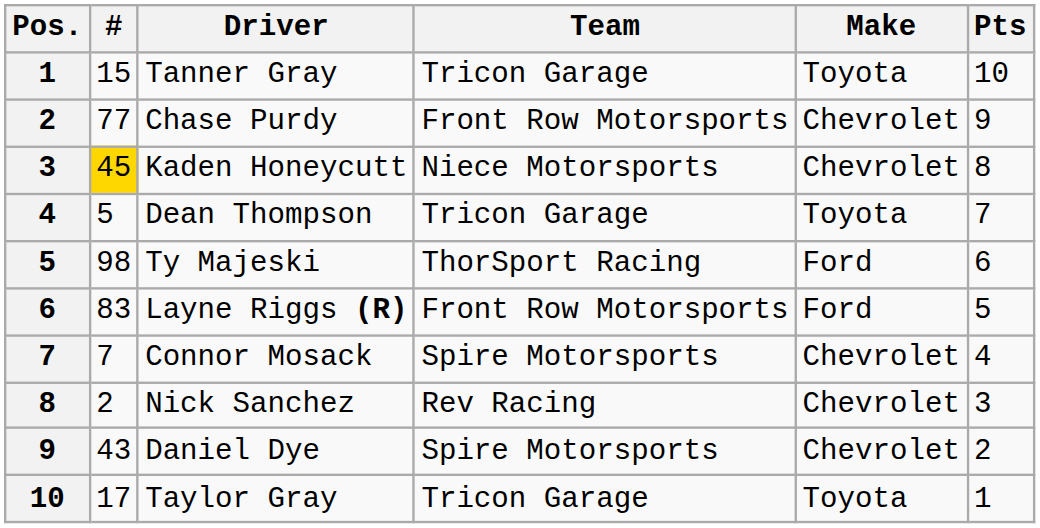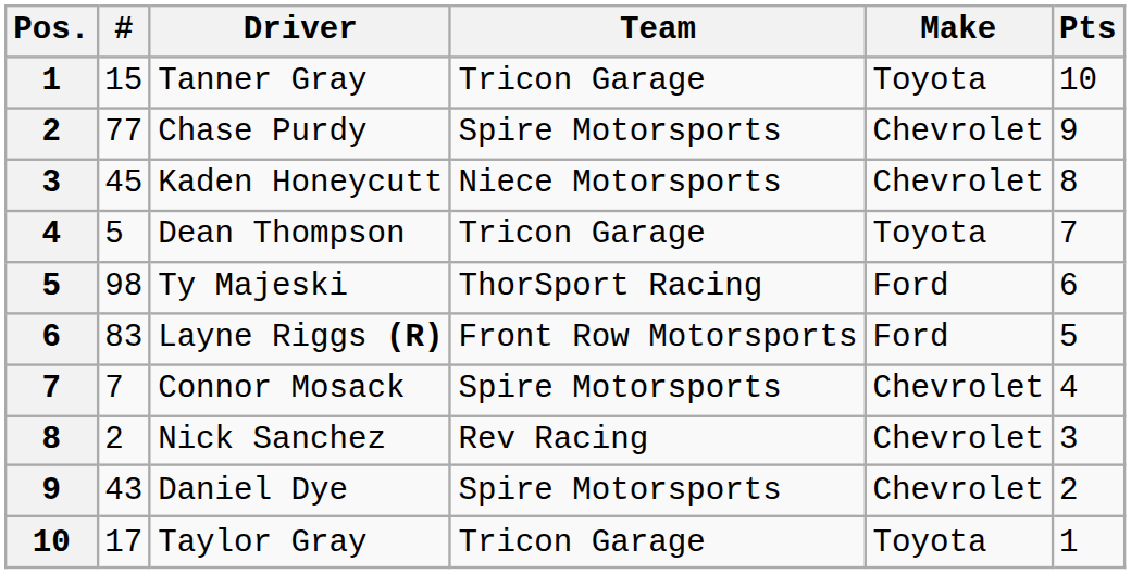 <table class="wikitable" style="font-size:95%">
 <tr>
 <th>Pos.</th>
 <th>#</th>
 <th>Driver</th>
 <th>Team</th>
 <th>Make</th>
 <th>Pts</th>
 </tr>
 <tr>
 <th>1</th>
 <td>15</td>
 <td>Tanner Gray</td>
 <td>Tricon Garage</td>
 <td>Toyota</td>
 <td>10</td>
 </tr>
 <tr>
 <th>2</th>
 <td>77</td>
 <td>Chase Purdy</td>
-<td>Front Row Motorsports</td>
+<td>Spire Motorsports</td>
 <td>Chevrolet</td>
 <td>9</td>
 </tr>
 <tr>
 <th>3</th>
-<td style="background: gold;">45</td>
+<td>45</td>
 <td>Kaden Honeycutt</td>
 <td>Niece Motorsports</td>
 <td>Chevrolet</td>
 <td>8</td>
 </tr>
 <tr>
 <th>4</th>
 <td>5</td>
 <td>Dean Thompson</td>
 <td>Tricon Garage</td>
 <td>Toyota</td>
 <td>7</td>
 </tr>
 <tr>
 <th>5</th>
 <td>98</td>
 <td>Ty Majeski</td>
 <td>ThorSport Racing</td>
 <td>Ford</td>
 <td>6</td>
 </tr>
 <tr>
 <th>6</th>
 <td>83</td>
 <td>Layne Riggs <strong>(R)</strong></td>
 <td>Front Row Motorsports</td>
 <td>Ford</td>
 <td>5</td>
 </tr>
 <tr>
 <th>7</th>
 <td>7</td>
 <td>Connor Mosack</td>
 <td>Spire Motorsports</td>
 <td>Chevrolet</td>
 <td>4</td>
 </tr>
 <tr>
 <th>8</th>
 <td>2</td>
 <td>Nick Sanchez</td>
 <td>Rev Racing</td>
 <td>Chevrolet</td>
 <td>3</td>
 </tr>
 <tr>
 <th>9</th>
 <td>43</td>
 <td>Daniel Dye</td>
 <td>Spire Motorsports</td>
 <td>Chevrolet</td>
 <td>2</td>
 </tr>
 <tr>
 <th>10</th>
 <td>17</td>
 <td>Taylor Gray</td>
 <td>Tricon Garage</td>
 <td>Toyota</td>
 <td>1</td>
 </tr>
 </table>
